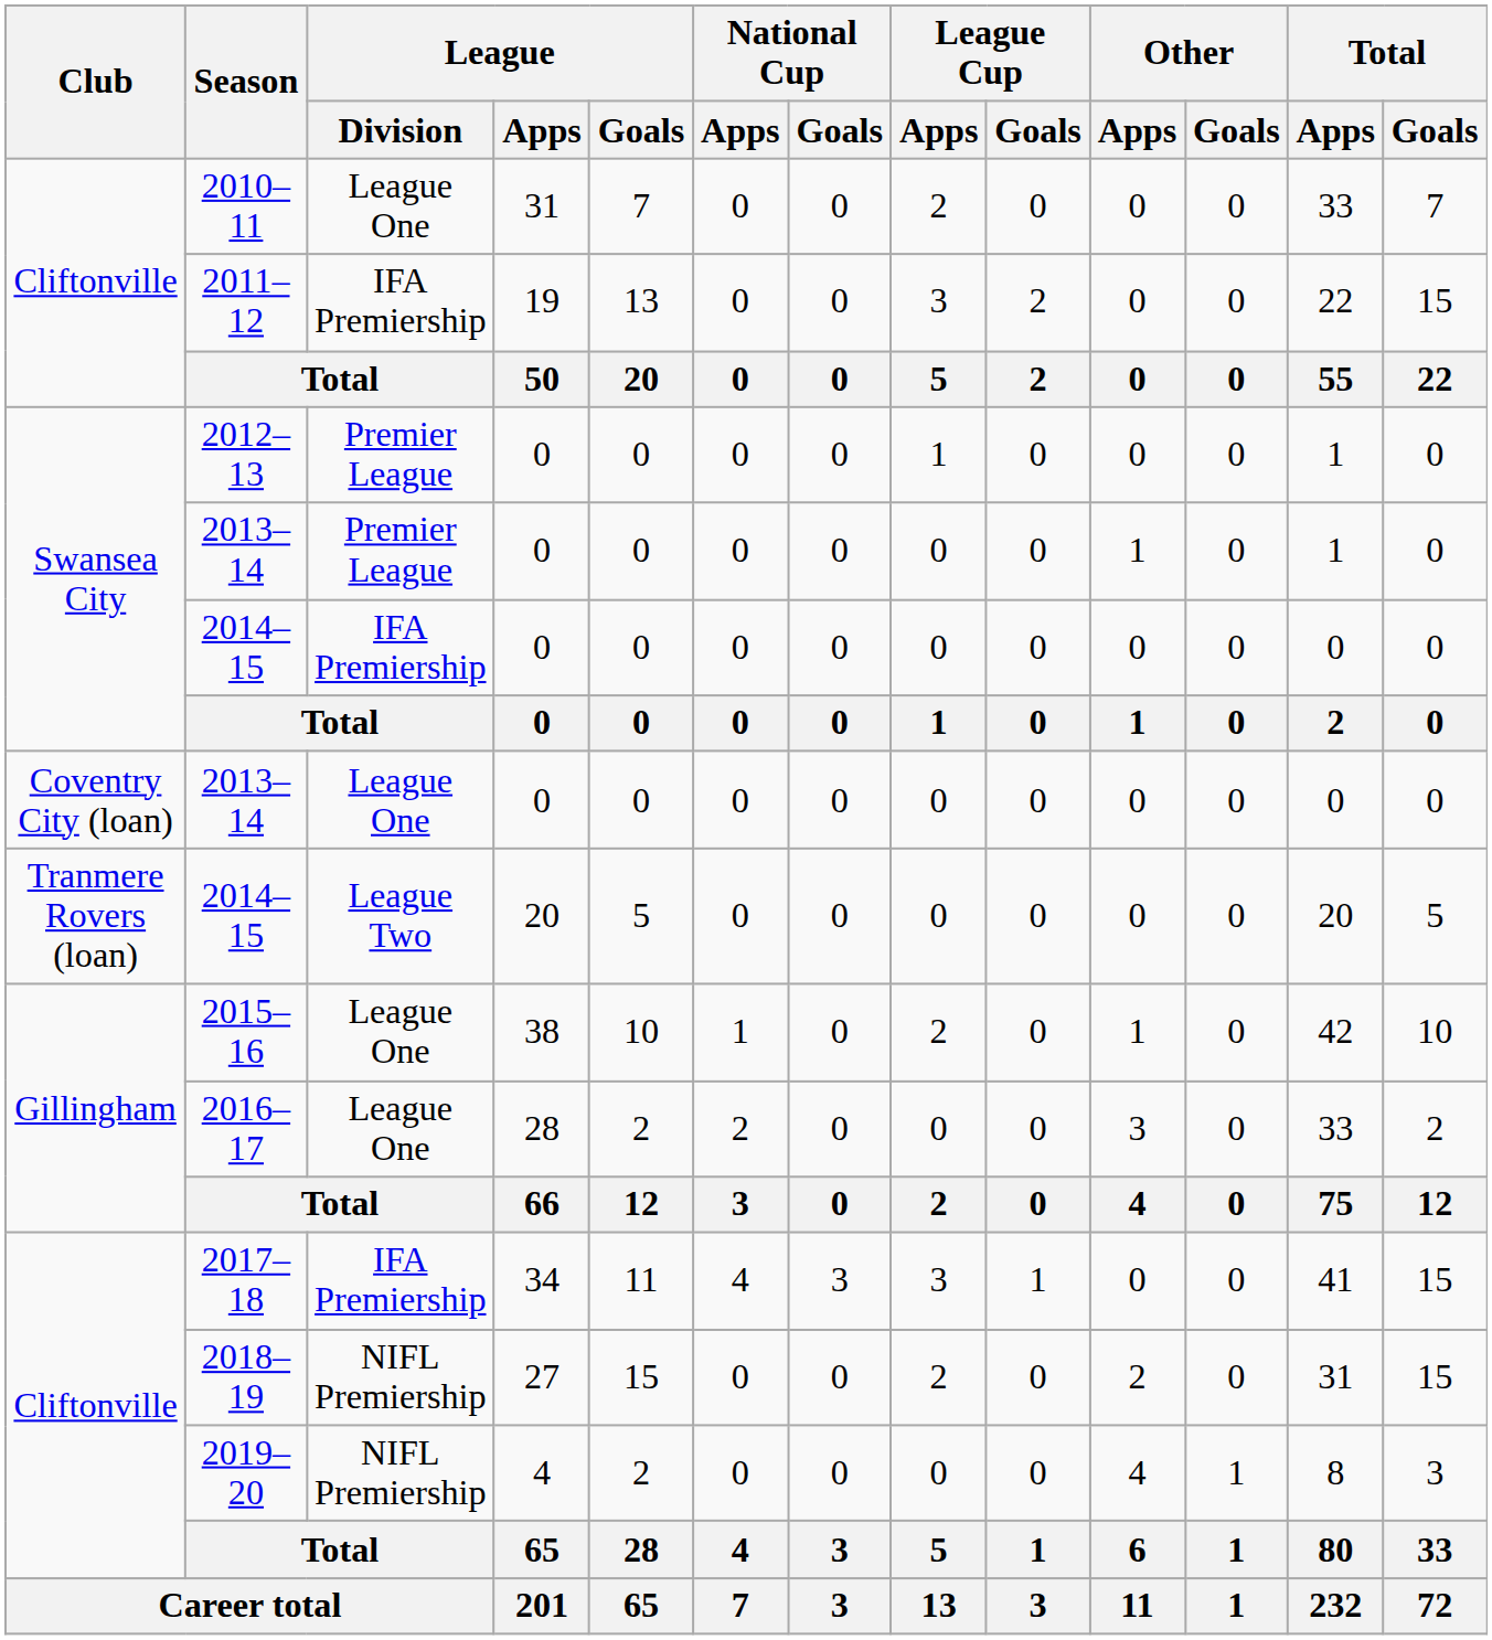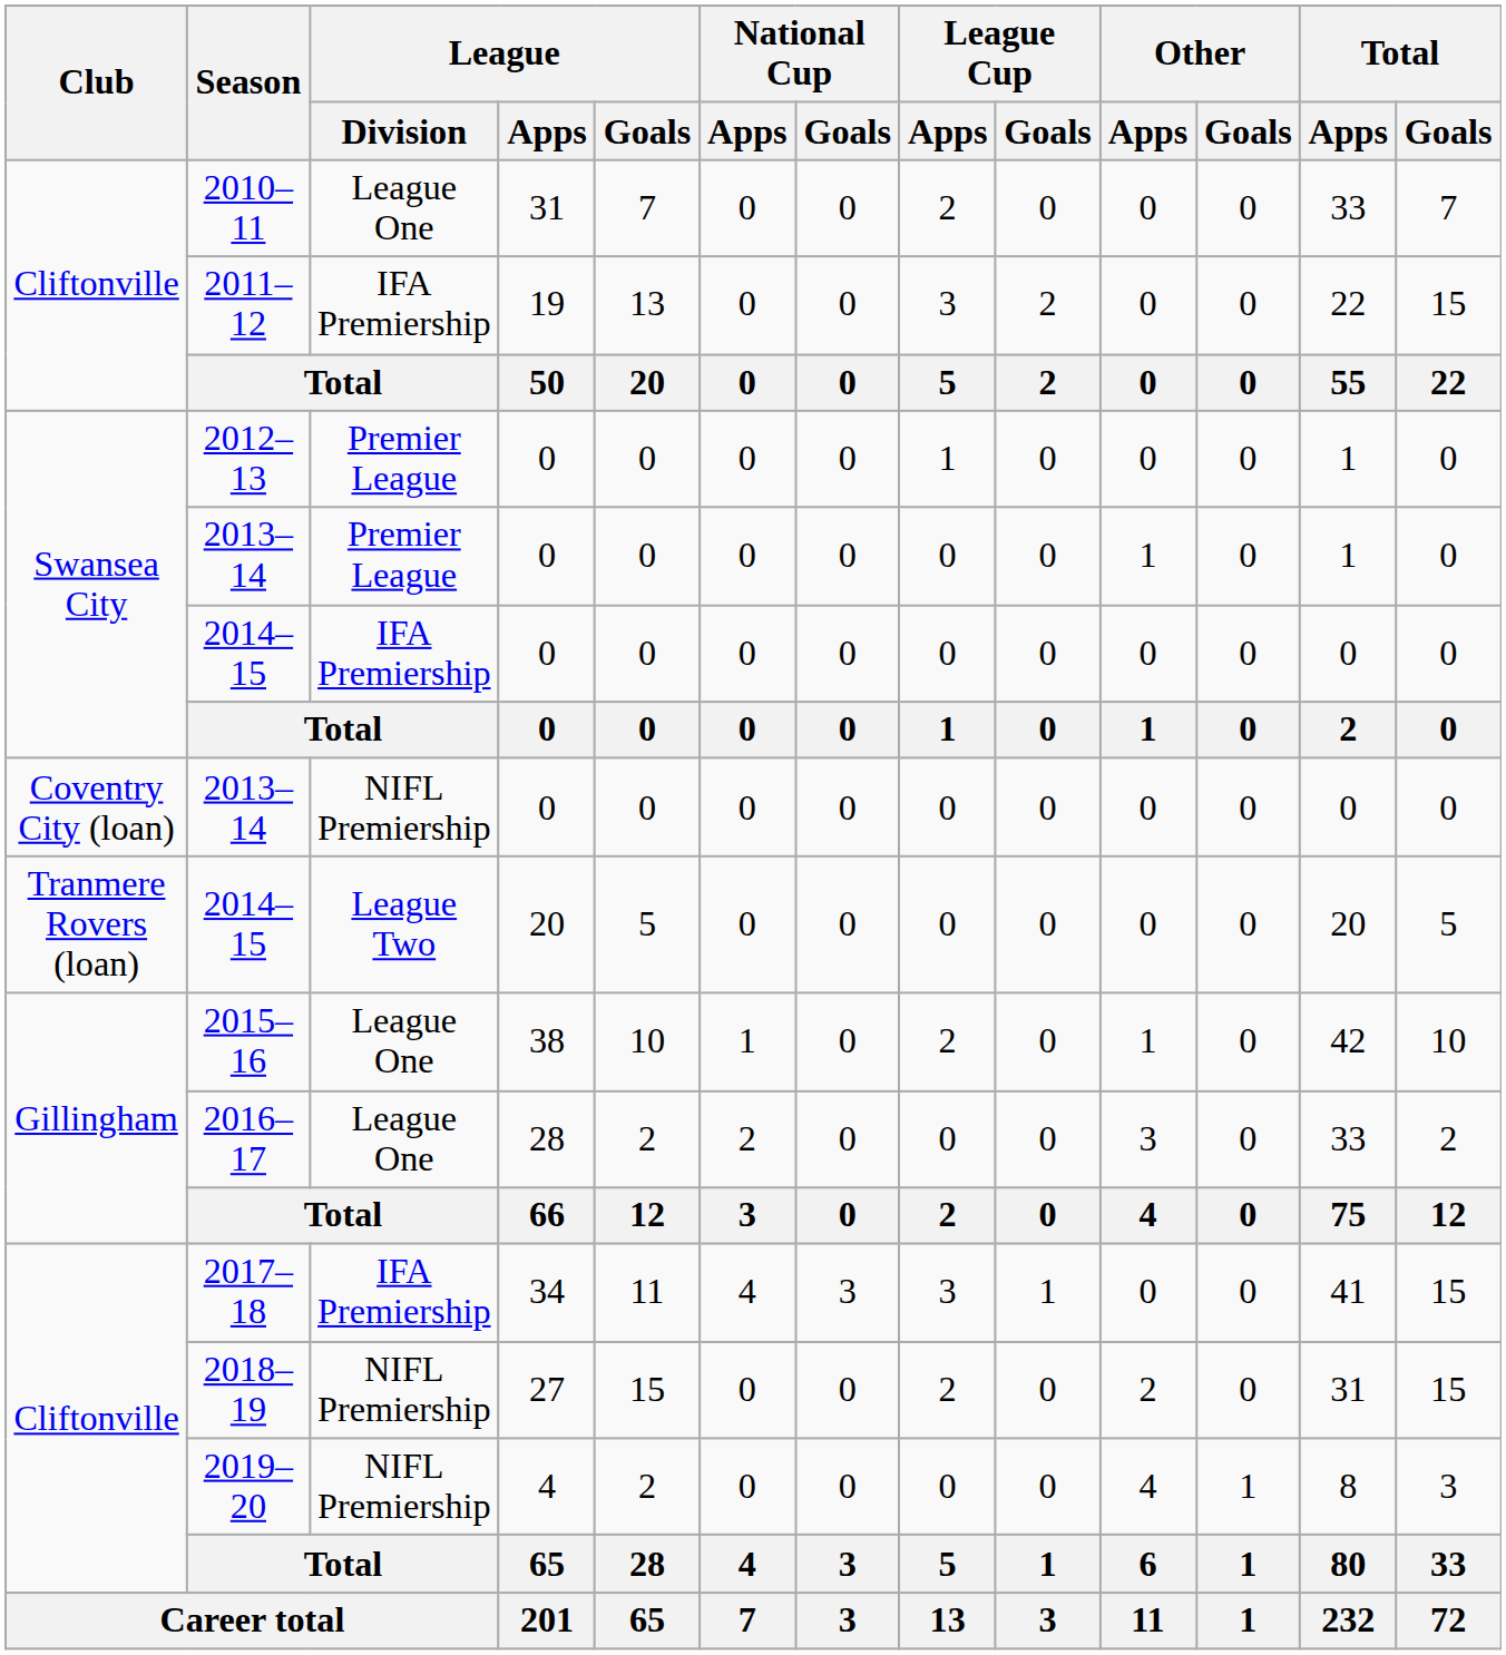 <table class="wikitable" style="text-align:center">
 <tr>
 <th rowspan="2">Club</th>
 <th rowspan="2">Season</th>
 <th colspan="3">League</th>
 <th colspan="2">National Cup</th>
 <th colspan="2">League Cup</th>
 <th colspan="2">Other</th>
 <th colspan="2">Total</th>
 </tr>
 <tr>
 <th>Division</th>
 <th>Apps</th>
 <th>Goals</th>
 <th>Apps</th>
 <th>Goals</th>
 <th>Apps</th>
 <th>Goals</th>
 <th>Apps</th>
 <th>Goals</th>
 <th>Apps</th>
 <th>Goals</th>
 </tr>
 <tr>
 <td rowspan="3"><a href='#'>Cliftonville</a></td>
 <td><a href='#'>2010–11</a></td>
 <td>League One</td>
 <td>31</td>
 <td>7</td>
 <td>0</td>
 <td>0</td>
 <td>2</td>
 <td>0</td>
 <td>0</td>
 <td>0</td>
 <td>33</td>
 <td>7</td>
 </tr>
 <tr>
 <td><a href='#'>2011–12</a></td>
 <td>IFA Premiership</td>
 <td>19</td>
 <td>13</td>
 <td>0</td>
 <td>0</td>
 <td>3</td>
 <td>2</td>
 <td>0</td>
 <td>0</td>
 <td>22</td>
 <td>15</td>
 </tr>
 <tr>
 <th colspan="2">Total</th>
 <th>50</th>
 <th>20</th>
 <th>0</th>
 <th>0</th>
 <th>5</th>
 <th>2</th>
 <th>0</th>
 <th>0</th>
 <th>55</th>
 <th>22</th>
 </tr>
 <tr>
 <td rowspan="4"><a href='#'>Swansea City</a></td>
 <td><a href='#'>2012–13</a></td>
 <td><a href='#'>Premier League</a></td>
 <td>0</td>
 <td>0</td>
 <td>0</td>
 <td>0</td>
 <td>1</td>
 <td>0</td>
 <td>0</td>
 <td>0</td>
 <td>1</td>
 <td>0</td>
 </tr>
 <tr>
 <td><a href='#'>2013–14</a></td>
 <td><a href='#'>Premier League</a></td>
 <td>0</td>
 <td>0</td>
 <td>0</td>
 <td>0</td>
 <td>0</td>
 <td>0</td>
 <td>1</td>
 <td>0</td>
 <td>1</td>
 <td>0</td>
 </tr>
 <tr>
 <td><a href='#'>2014–15</a></td>
 <td><a href='#'>IFA Premiership</a></td>
 <td>0</td>
 <td>0</td>
 <td>0</td>
 <td>0</td>
 <td>0</td>
 <td>0</td>
 <td>0</td>
 <td>0</td>
 <td>0</td>
 <td>0</td>
 </tr>
 <tr>
 <th colspan="2">Total</th>
 <th>0</th>
 <th>0</th>
 <th>0</th>
 <th>0</th>
 <th>1</th>
 <th>0</th>
 <th>1</th>
 <th>0</th>
 <th>2</th>
 <th>0</th>
 </tr>
 <tr>
 <td><a href='#'>Coventry City</a> (loan)</td>
 <td><a href='#'>2013–14</a></td>
-<td><a href='#'>League One</a></td>
+<td>NIFL Premiership</td>
 <td>0</td>
 <td>0</td>
 <td>0</td>
 <td>0</td>
 <td>0</td>
 <td>0</td>
 <td>0</td>
 <td>0</td>
 <td>0</td>
 <td>0</td>
 </tr>
 <tr>
 <td><a href='#'>Tranmere Rovers</a> (loan)</td>
 <td><a href='#'>2014–15</a></td>
 <td><a href='#'>League Two</a></td>
 <td>20</td>
 <td>5</td>
 <td>0</td>
 <td>0</td>
 <td>0</td>
 <td>0</td>
 <td>0</td>
 <td>0</td>
 <td>20</td>
 <td>5</td>
 </tr>
 <tr>
 <td rowspan="3"><a href='#'>Gillingham</a></td>
 <td><a href='#'>2015–16</a></td>
 <td>League One</td>
 <td>38</td>
 <td>10</td>
 <td>1</td>
 <td>0</td>
 <td>2</td>
 <td>0</td>
 <td>1</td>
 <td>0</td>
 <td>42</td>
 <td>10</td>
 </tr>
 <tr>
 <td><a href='#'>2016–17</a></td>
 <td>League One</td>
 <td>28</td>
 <td>2</td>
 <td>2</td>
 <td>0</td>
 <td>0</td>
 <td>0</td>
 <td>3</td>
 <td>0</td>
 <td>33</td>
 <td>2</td>
 </tr>
 <tr>
 <th colspan="2">Total</th>
 <th>66</th>
 <th>12</th>
 <th>3</th>
 <th>0</th>
 <th>2</th>
 <th>0</th>
 <th>4</th>
 <th>0</th>
 <th>75</th>
 <th>12</th>
 </tr>
 <tr>
 <td rowspan="4"><a href='#'>Cliftonville</a></td>
 <td><a href='#'>2017–18</a></td>
 <td><a href='#'>IFA Premiership</a></td>
 <td>34</td>
 <td>11</td>
 <td>4</td>
 <td>3</td>
 <td>3</td>
 <td>1</td>
 <td>0</td>
 <td>0</td>
 <td>41</td>
 <td>15</td>
 </tr>
 <tr>
 <td><a href='#'>2018–19</a></td>
 <td>NIFL Premiership</td>
 <td>27</td>
 <td>15</td>
 <td>0</td>
 <td>0</td>
 <td>2</td>
 <td>0</td>
 <td>2</td>
 <td>0</td>
 <td>31</td>
 <td>15</td>
 </tr>
 <tr>
 <td><a href='#'>2019–20</a></td>
 <td>NIFL Premiership</td>
 <td>4</td>
 <td>2</td>
 <td>0</td>
 <td>0</td>
 <td>0</td>
 <td>0</td>
 <td>4</td>
 <td>1</td>
 <td>8</td>
 <td>3</td>
 </tr>
 <tr>
 <th colspan="2">Total</th>
 <th>65</th>
 <th>28</th>
 <th>4</th>
 <th>3</th>
 <th>5</th>
 <th>1</th>
 <th>6</th>
 <th>1</th>
 <th>80</th>
 <th>33</th>
 </tr>
 <tr>
 <th colspan="3">Career total</th>
 <th>201</th>
 <th>65</th>
 <th>7</th>
 <th>3</th>
 <th>13</th>
 <th>3</th>
 <th>11</th>
 <th>1</th>
 <th>232</th>
 <th>72</th>
 </tr>
 </table>
